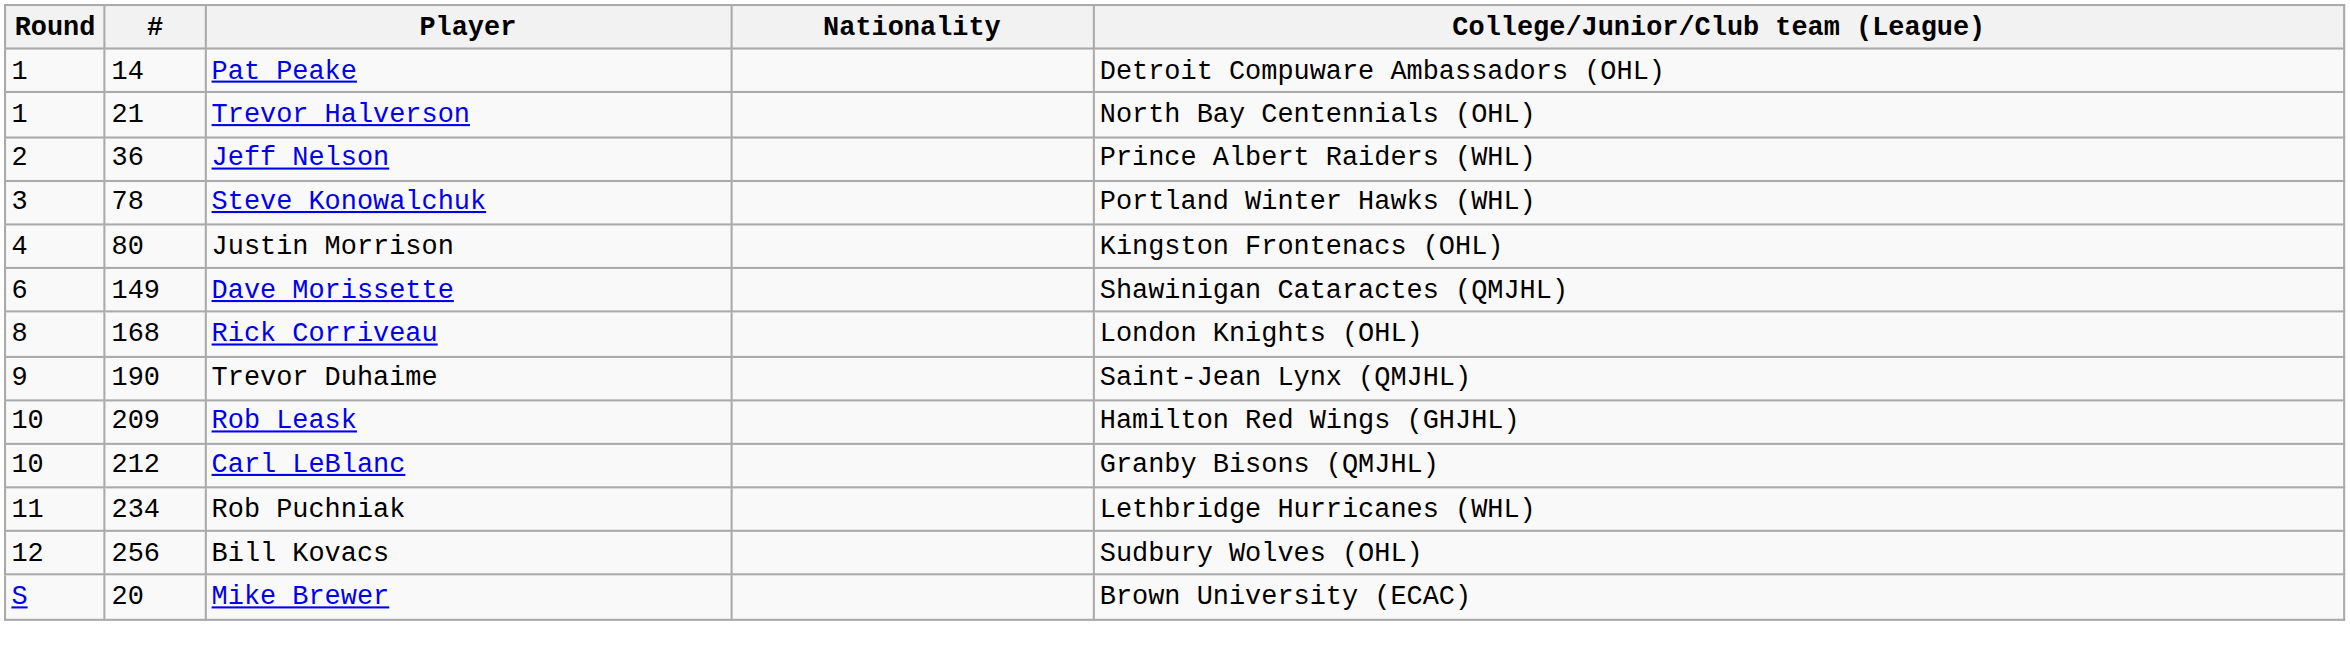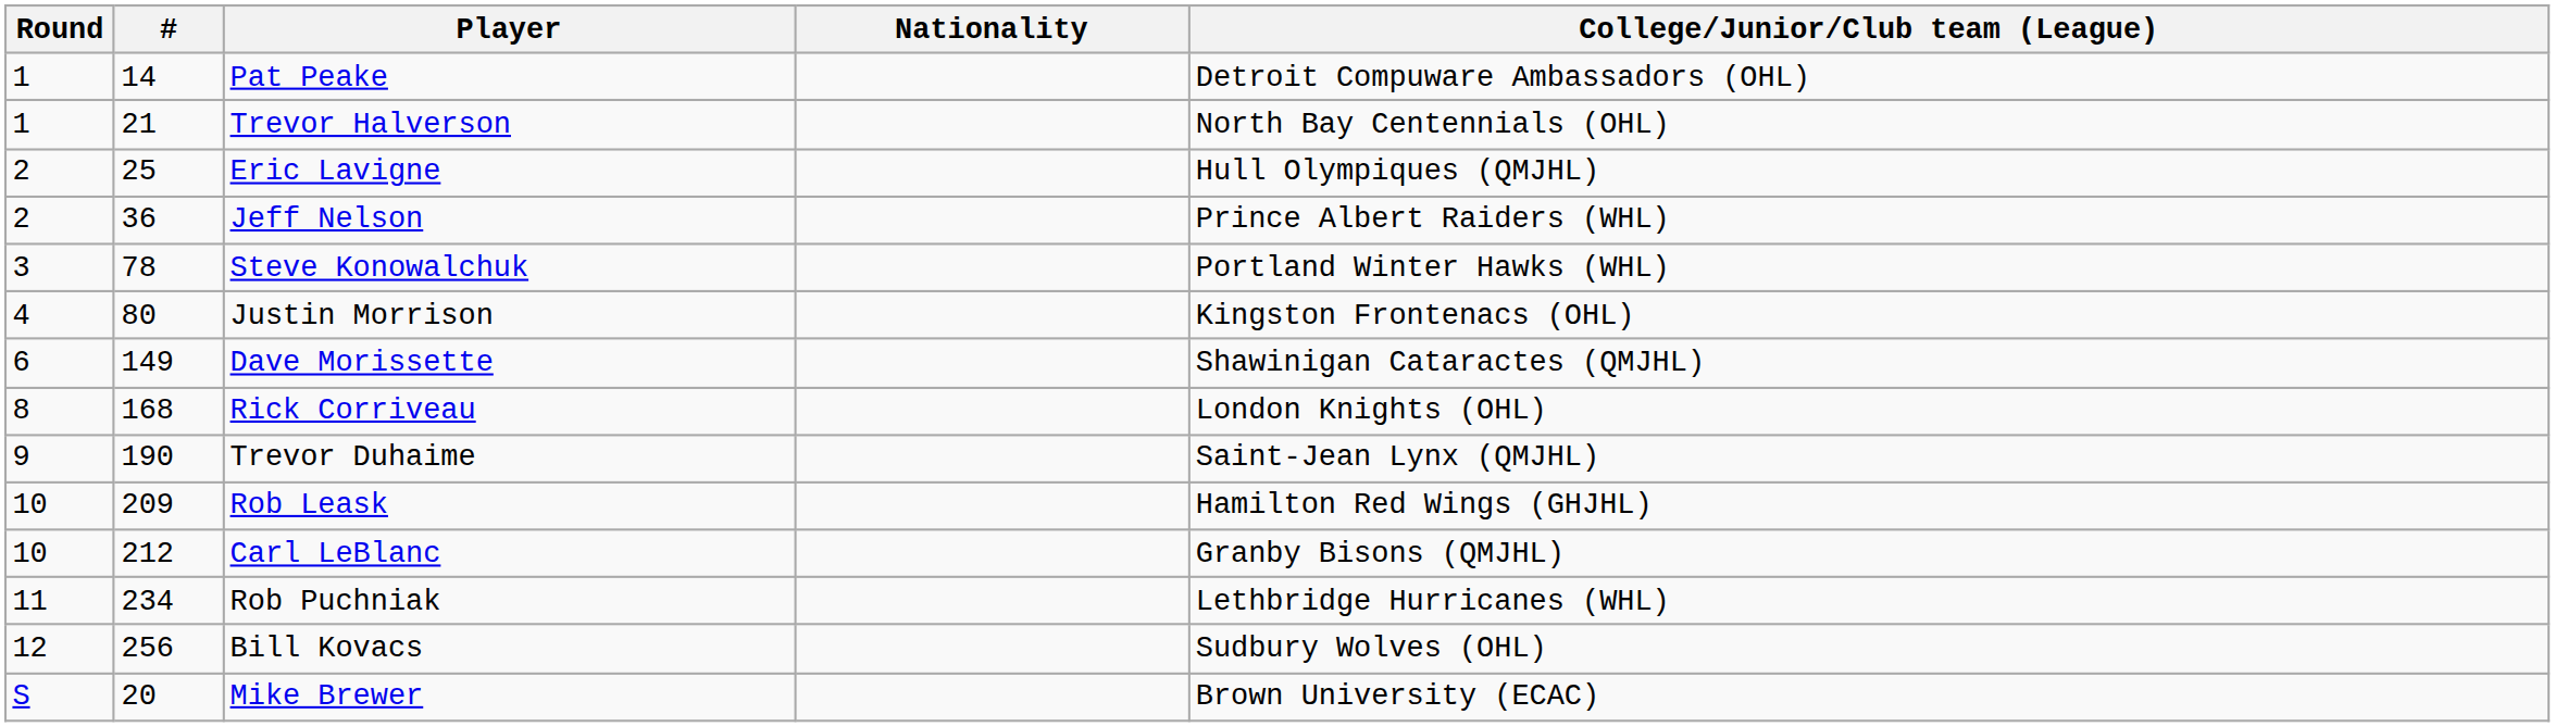 <table class="wikitable">
 <tr align="center">
 <th bgcolor="#DDDDFF" width="4.0%">Round</th>
 <th bgcolor="#DDDDFF" width="4.0%">#</th>
 <th bgcolor="#DDDDFF" width="21.0%">Player</th>
 <th bgcolor="#DDDDFF" width="14.5%">Nationality</th>
 <th bgcolor="#DDDDFF" width="50.0%">College/Junior/Club team (League)</th>
 </tr>
 <tr>
 <td>1</td>
 <td>14</td>
 <td><a href='#'>Pat Peake</a></td>
 <td></td>
 <td>Detroit Compuware Ambassadors (OHL)</td>
 </tr>
 <tr>
 <td>1</td>
 <td>21</td>
 <td><a href='#'>Trevor Halverson</a></td>
 <td></td>
 <td>North Bay Centennials (OHL)</td>
+</tr>
+<tr>
+<td>2</td>
+<td>25</td>
+<td><a href='#'>Eric Lavigne</a></td>
+<td></td>
+<td>Hull Olympiques (QMJHL)</td>
 </tr>
 <tr>
 <td>2</td>
 <td>36</td>
 <td><a href='#'>Jeff Nelson</a></td>
 <td></td>
 <td>Prince Albert Raiders (WHL)</td>
 </tr>
 <tr>
 <td>3</td>
 <td>78</td>
 <td><a href='#'>Steve Konowalchuk</a></td>
 <td></td>
 <td>Portland Winter Hawks (WHL)</td>
 </tr>
 <tr>
 <td>4</td>
 <td>80</td>
 <td>Justin Morrison</td>
 <td></td>
 <td>Kingston Frontenacs (OHL)</td>
 </tr>
 <tr>
 <td>6</td>
 <td>149</td>
 <td><a href='#'>Dave Morissette</a></td>
 <td></td>
 <td>Shawinigan Cataractes (QMJHL)</td>
 </tr>
 <tr>
 <td>8</td>
 <td>168</td>
 <td><a href='#'>Rick Corriveau</a></td>
 <td></td>
 <td>London Knights (OHL)</td>
 </tr>
 <tr>
 <td>9</td>
 <td>190</td>
 <td>Trevor Duhaime</td>
 <td></td>
 <td>Saint-Jean Lynx (QMJHL)</td>
 </tr>
 <tr>
 <td>10</td>
 <td>209</td>
 <td><a href='#'>Rob Leask</a></td>
 <td></td>
 <td>Hamilton Red Wings (GHJHL)</td>
 </tr>
 <tr>
 <td>10</td>
 <td>212</td>
 <td><a href='#'>Carl LeBlanc</a></td>
 <td></td>
 <td>Granby Bisons (QMJHL)</td>
 </tr>
 <tr>
 <td>11</td>
 <td>234</td>
 <td>Rob Puchniak</td>
 <td></td>
 <td>Lethbridge Hurricanes (WHL)</td>
 </tr>
 <tr>
 <td>12</td>
 <td>256</td>
 <td>Bill Kovacs</td>
 <td></td>
 <td>Sudbury Wolves (OHL)</td>
 </tr>
 <tr>
 <td><a href='#'>S</a></td>
 <td>20</td>
 <td><a href='#'>Mike Brewer</a></td>
 <td></td>
 <td>Brown University (ECAC)</td>
 </tr>
 </table>
